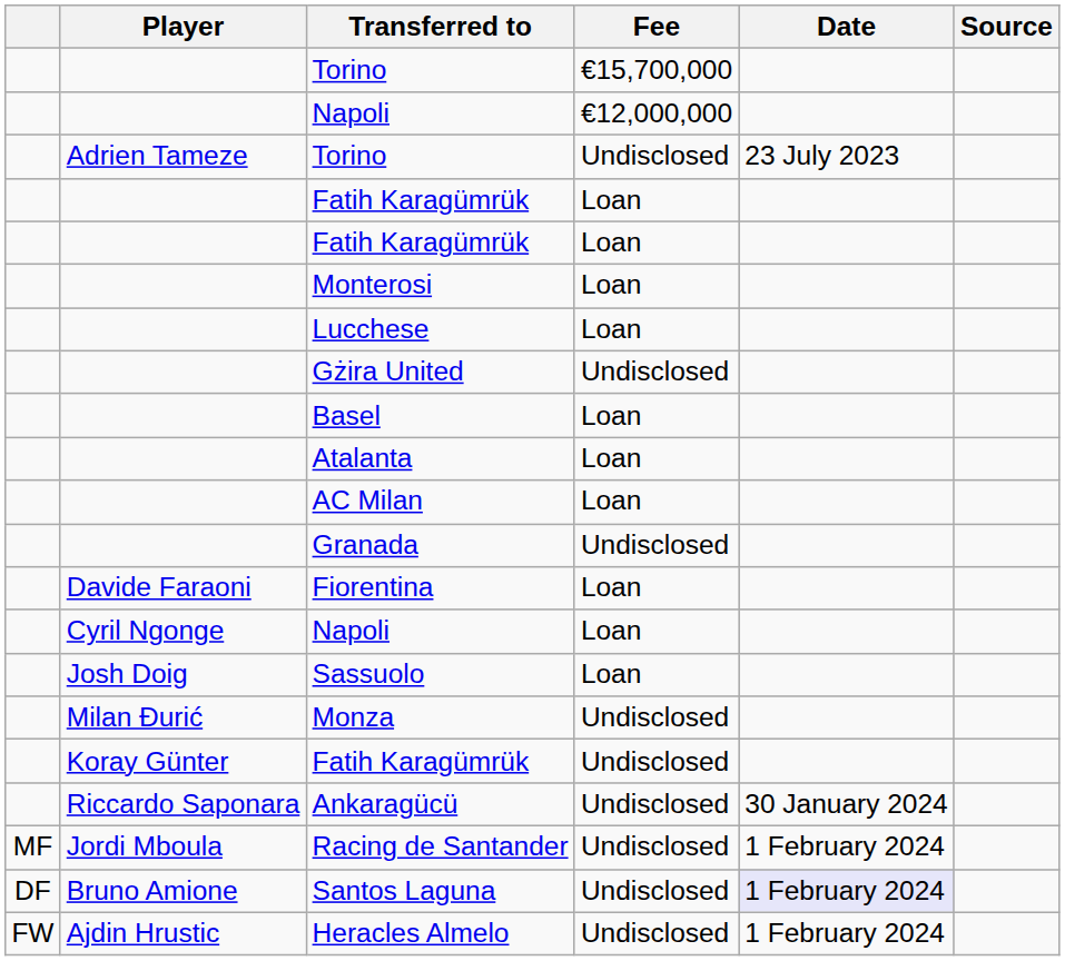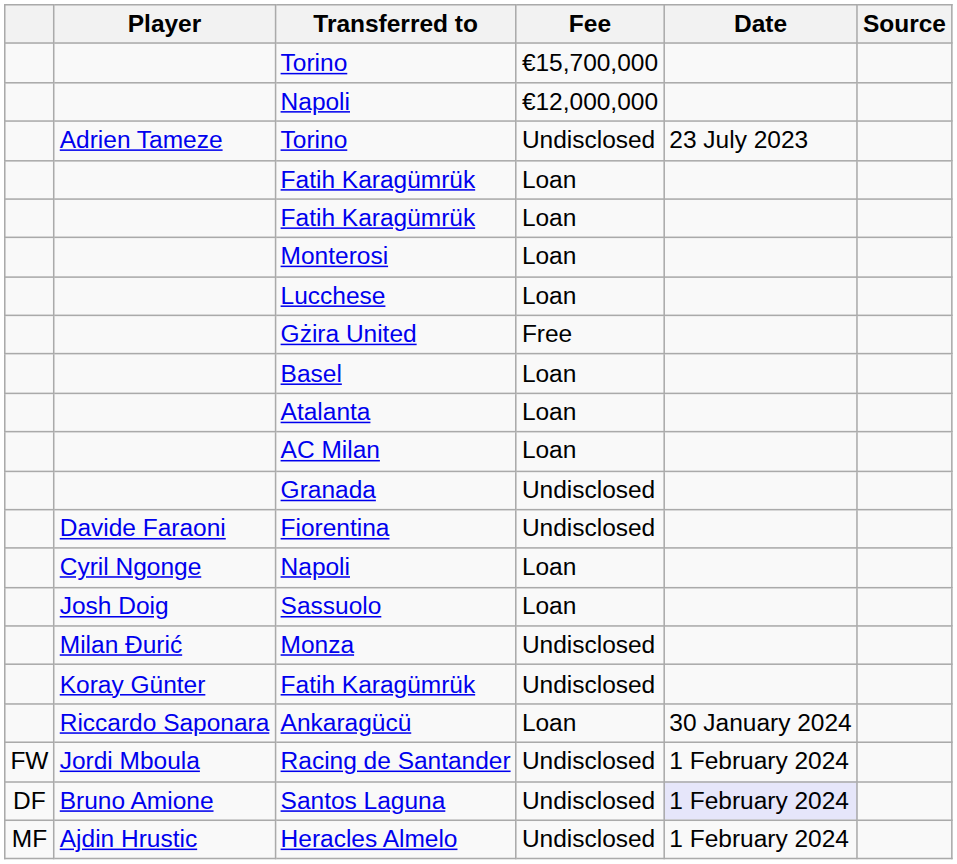 <table class="wikitable plainrowheaders sortable">
 <tr>
 <th></th>
 <th scope="col">Player</th>
 <th>Transferred to</th>
 <th style="width: 65px;">Fee</th>
 <th scope="col">Date</th>
 <th scope="col">Source</th>
 </tr>
 <tr>
 <td align="center"></td>
 <td></td>
 <td> <a href='#'>Torino</a></td>
 <td>€15,700,000</td>
 <td></td>
 <td align="center"></td>
 </tr>
 <tr>
 <td align="center"></td>
 <td></td>
 <td> <a href='#'>Napoli</a></td>
 <td>€12,000,000</td>
 <td></td>
 <td align="center"></td>
 </tr>
 <tr>
 <td align="center"></td>
 <td>  <a href='#'>Adrien Tameze</a></td>
 <td> <a href='#'>Torino</a></td>
 <td>Undisclosed</td>
 <td>23 July 2023</td>
 <td align="center"></td>
 </tr>
 <tr>
 <td align="center"></td>
 <td></td>
 <td> <a href='#'>Fatih Karagümrük</a></td>
 <td>Loan</td>
 <td></td>
 <td align="center"></td>
 </tr>
 <tr>
 <td align="center"></td>
 <td></td>
 <td> <a href='#'>Fatih Karagümrük</a></td>
 <td>Loan</td>
 <td></td>
 <td align="center"></td>
 </tr>
 <tr>
 <td align="center"></td>
 <td></td>
 <td> <a href='#'>Monterosi</a></td>
 <td>Loan</td>
 <td></td>
 <td align="center"></td>
 </tr>
 <tr>
 <td align="center"></td>
 <td></td>
 <td> <a href='#'>Lucchese</a></td>
 <td>Loan</td>
 <td></td>
 <td align="center"></td>
 </tr>
 <tr>
 <td align="center"></td>
 <td></td>
 <td> <a href='#'>Gżira United</a></td>
-<td>Undisclosed</td>
+<td>Free</td>
 <td></td>
 <td align="center"></td>
 </tr>
 <tr>
 <td align="center"></td>
 <td></td>
 <td> <a href='#'>Basel</a></td>
 <td>Loan</td>
 <td></td>
 <td align="center"></td>
 </tr>
 <tr>
 <td align="center"></td>
 <td></td>
 <td> <a href='#'>Atalanta</a></td>
 <td>Loan</td>
 <td></td>
 <td align="center"></td>
 </tr>
 <tr>
 <td align="center"></td>
 <td></td>
 <td> <a href='#'>AC Milan</a></td>
 <td>Loan</td>
 <td></td>
 <td align="center"></td>
 </tr>
 <tr>
 <td align="center"></td>
 <td></td>
 <td> <a href='#'>Granada</a></td>
 <td>Undisclosed</td>
 <td></td>
 <td align="center"></td>
 </tr>
 <tr>
 <td align="center"></td>
 <td> <a href='#'>Davide Faraoni</a></td>
 <td> <a href='#'>Fiorentina</a></td>
-<td>Loan</td>
+<td>Undisclosed</td>
 <td></td>
 <td align="center"></td>
 </tr>
 <tr>
 <td align="center"></td>
 <td> <a href='#'>Cyril Ngonge</a></td>
 <td> <a href='#'>Napoli</a></td>
 <td>Loan</td>
 <td></td>
 <td align="center"></td>
 </tr>
 <tr>
 <td align="center"></td>
 <td> <a href='#'>Josh Doig</a></td>
 <td> <a href='#'>Sassuolo</a></td>
 <td>Loan</td>
 <td></td>
 <td align="center"></td>
 </tr>
 <tr>
 <td align="center"></td>
 <td> <a href='#'>Milan Đurić</a></td>
 <td> <a href='#'>Monza</a></td>
 <td>Undisclosed</td>
 <td></td>
 <td align="center"></td>
 </tr>
 <tr>
 <td align="center"></td>
 <td> <a href='#'>Koray Günter</a></td>
 <td> <a href='#'>Fatih Karagümrük</a></td>
 <td>Undisclosed</td>
 <td></td>
 <td align="center"></td>
 </tr>
 <tr>
 <td align="center"></td>
 <td> <a href='#'>Riccardo Saponara</a></td>
 <td> <a href='#'>Ankaragücü</a></td>
-<td>Undisclosed</td>
+<td>Loan</td>
 <td>30 January 2024</td>
 <td align="center"></td>
 </tr>
 <tr>
-<td align="center">MF</td>
+<td align="center">FW</td>
 <td> <a href='#'>Jordi Mboula</a></td>
 <td> <a href='#'>Racing de Santander</a></td>
 <td>Undisclosed</td>
 <td>1 February 2024</td>
 <td align="center"></td>
 </tr>
 <tr>
 <td align="center">DF</td>
 <td> <a href='#'>Bruno Amione</a></td>
 <td> <a href='#'>Santos Laguna</a></td>
 <td>Undisclosed</td>
 <td style="background: lavender;">1 February 2024</td>
 <td align="center"></td>
 </tr>
 <tr>
-<td align="center">FW</td>
+<td align="center">MF</td>
 <td><strong></strong> <a href='#'>Ajdin Hrustic</a></td>
 <td> <a href='#'>Heracles Almelo</a></td>
 <td>Undisclosed</td>
 <td>1 February 2024</td>
 <td align="center"></td>
 </tr>
 </table>
